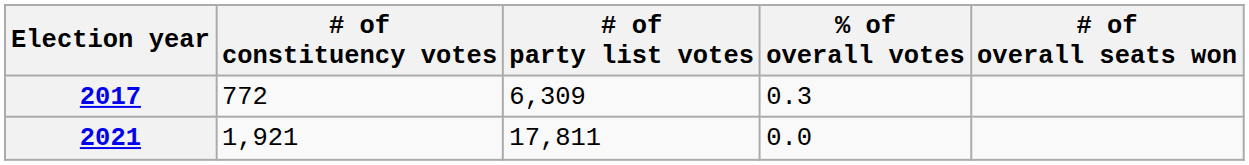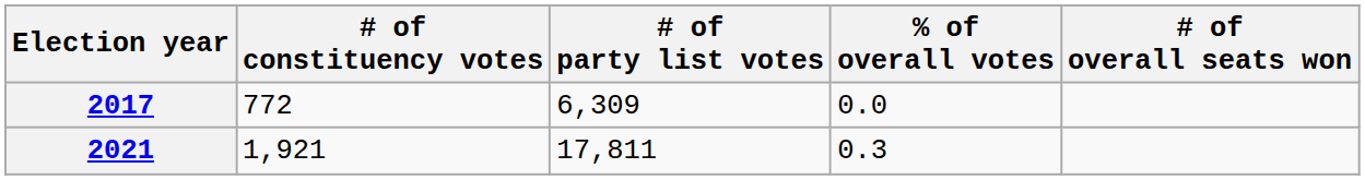 <table class=wikitable>
 <tr>
 <th>Election year</th>
 <th># of<br>constituency votes</th>
 <th># of<br>party list votes</th>
 <th>% of<br>overall votes</th>
 <th># of<br>overall seats won</th>
 </tr>
 <tr>
 <th><a href='#'>2017</a></th>
 <td>772</td>
 <td>6,309</td>
-<td>0.3</td>
+<td>0.0</td>
 <td></td>
 </tr>
 <tr>
 <th><a href='#'>2021</a></th>
 <td>1,921</td>
 <td>17,811</td>
-<td>0.0</td>
+<td>0.3</td>
 <td></td>
 </tr>
 </table>
